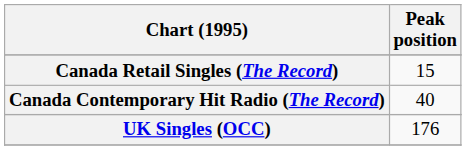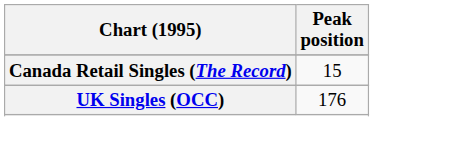 <table class="wikitable sortable plainrowheaders" style="text-align:center">
 <tr>
 <th scope="col">Chart (1995)</th>
 <th scope="col">Peak<br>position</th>
 </tr>
 <tr>
 </tr>
 <tr>
 </tr>
 <tr>
 </tr>
 <tr>
 <th scope="row">Canada Retail Singles (<em><a href='#'>The Record</a></em>)</th>
 <td>15</td>
-</tr>
-<tr>
-<th scope="row">Canada Contemporary Hit Radio (<em><a href='#'>The Record</a></em>)</th>
-<td>40</td>
 </tr>
 <tr>
 </tr>
 <tr>
 <th scope="row"><a href='#'>UK Singles</a> (<a href='#'>OCC</a>)</th>
 <td align="center">176</td>
 </tr>
 <tr>
 </tr>
 <tr>
 </tr>
 <tr>
 </tr>
 <tr>
 </tr>
 <tr>
 </tr>
 <tr>
 </tr>
 <tr>
 </tr>
 </table>
